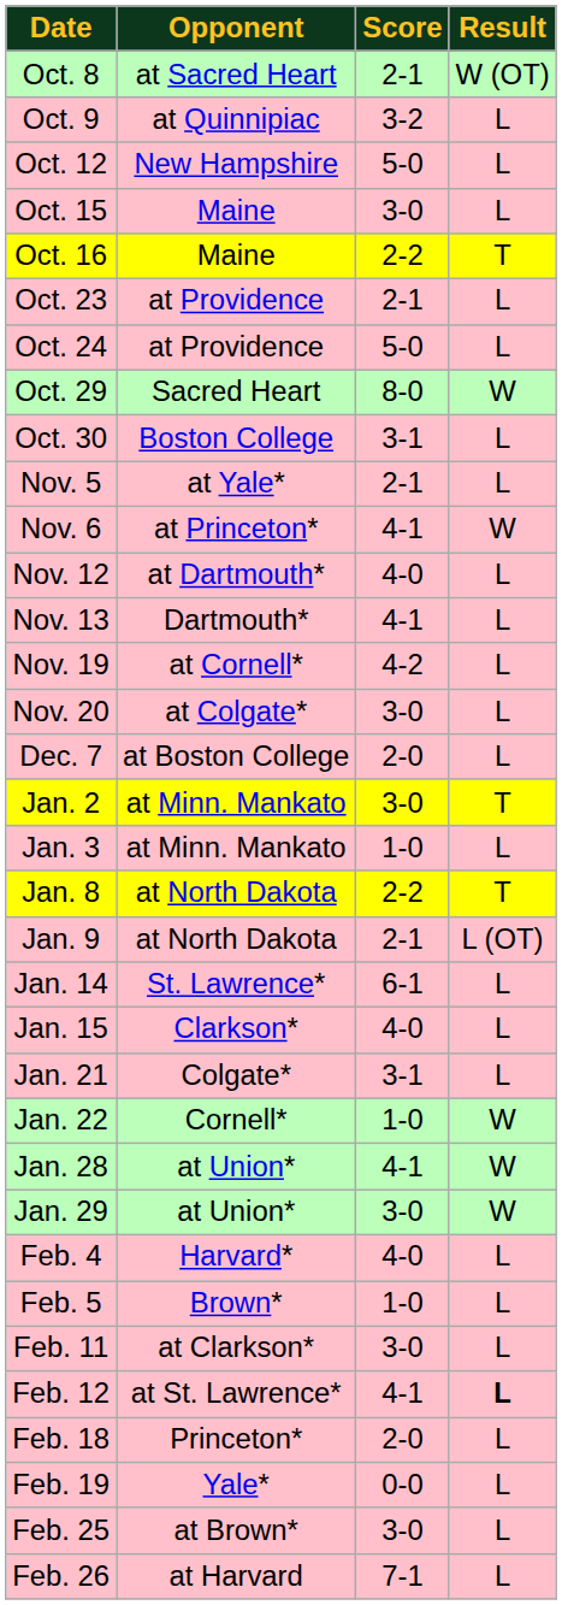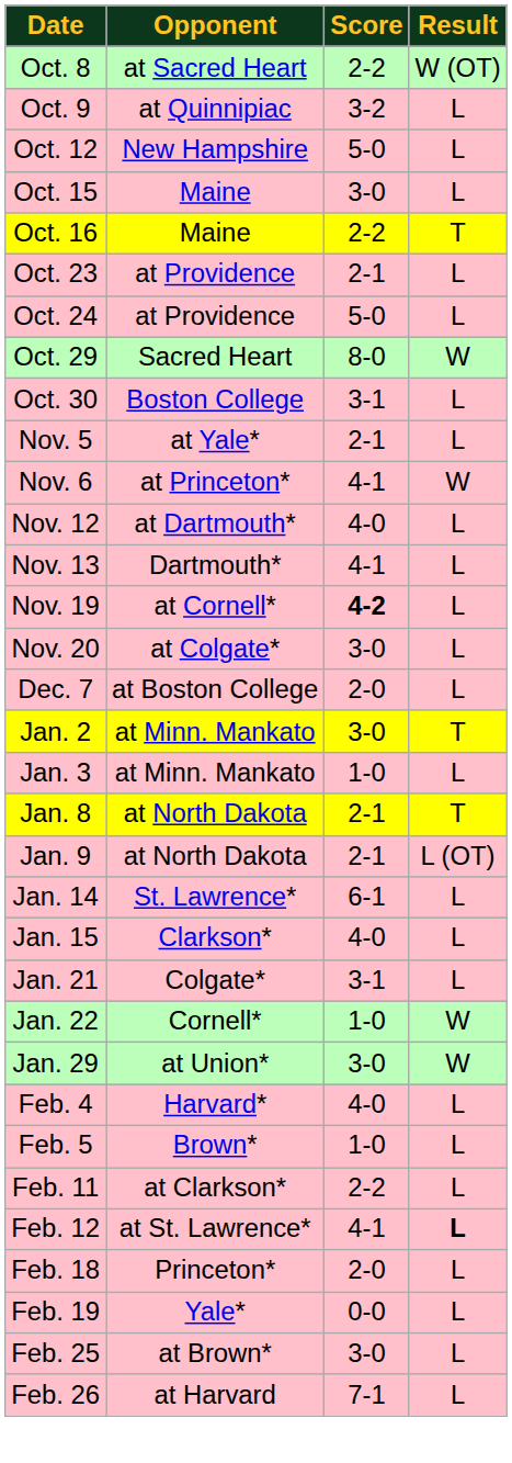 <table class="wikitable">
 <tr align="center"  style="background:#0C371D;color:#ffc322;">
 <td><strong>Date</strong></td>
 <td><strong>Opponent</strong></td>
 <td><strong>Score</strong></td>
 <td><strong>Result</strong></td>
 </tr>
 <tr align="center" bgcolor="bbffbb">
 <td>Oct. 8</td>
 <td>at <a href='#'>Sacred Heart</a></td>
-<td>2-1</td>
+<td>2-2</td>
 <td>W (OT)</td>
 </tr>
 <tr align="center" bgcolor="pink">
 <td>Oct. 9</td>
 <td>at <a href='#'>Quinnipiac</a></td>
 <td>3-2</td>
 <td>L</td>
 </tr>
 <tr align="center" bgcolor="pink">
 <td>Oct. 12</td>
 <td><a href='#'>New Hampshire</a></td>
 <td>5-0</td>
 <td>L</td>
 </tr>
 <tr align="center" bgcolor="pink">
 <td>Oct. 15</td>
 <td><a href='#'>Maine</a></td>
 <td>3-0</td>
 <td>L</td>
 </tr>
 <tr align="center" bgcolor="yellow">
 <td>Oct. 16</td>
 <td>Maine</td>
 <td>2-2</td>
 <td>T</td>
 </tr>
 <tr align="center" bgcolor="pink">
 <td>Oct. 23</td>
 <td>at <a href='#'>Providence</a></td>
 <td>2-1</td>
 <td>L</td>
 </tr>
 <tr align="center" bgcolor="pink">
 <td>Oct. 24</td>
 <td>at Providence</td>
 <td>5-0</td>
 <td>L</td>
 </tr>
 <tr align="center" bgcolor="bbffbb">
 <td>Oct. 29</td>
 <td>Sacred Heart</td>
 <td>8-0</td>
 <td>W</td>
 </tr>
 <tr align="center" bgcolor="pink">
 <td>Oct. 30</td>
 <td><a href='#'>Boston College</a></td>
 <td>3-1</td>
 <td>L</td>
 </tr>
 <tr align="center" bgcolor="pink">
 <td>Nov. 5</td>
 <td>at <a href='#'>Yale</a>*</td>
 <td>2-1</td>
 <td>L</td>
 </tr>
 <tr align="center" bgcolor="pink">
 <td>Nov. 6</td>
 <td>at <a href='#'>Princeton</a>*</td>
 <td>4-1</td>
 <td>W</td>
 </tr>
 <tr align="center" bgcolor="pink">
 <td>Nov. 12</td>
 <td>at <a href='#'>Dartmouth</a>*</td>
 <td>4-0</td>
 <td>L</td>
 </tr>
 <tr align="center" bgcolor="pink">
 <td>Nov. 13</td>
 <td>Dartmouth*</td>
 <td>4-1</td>
 <td>L</td>
 </tr>
 <tr align="center" bgcolor="pink">
 <td>Nov. 19</td>
 <td>at <a href='#'>Cornell</a>*</td>
-<td>4-2</td>
+<td><strong>4-2</strong></td>
 <td>L</td>
 </tr>
 <tr align="center" bgcolor="pink">
 <td>Nov. 20</td>
 <td>at <a href='#'>Colgate</a>*</td>
 <td>3-0</td>
 <td>L</td>
 </tr>
 <tr align="center" bgcolor="pink">
 <td>Dec. 7</td>
 <td>at Boston College</td>
 <td>2-0</td>
 <td>L</td>
 </tr>
 <tr align="center" bgcolor="yellow">
 <td>Jan. 2</td>
 <td>at <a href='#'>Minn. Mankato</a></td>
 <td>3-0</td>
 <td>T</td>
 </tr>
 <tr align="center" bgcolor="pink">
 <td>Jan. 3</td>
 <td>at Minn. Mankato</td>
 <td>1-0</td>
 <td>L</td>
 </tr>
 <tr align="center" bgcolor=" yellow ">
 <td>Jan. 8</td>
 <td>at <a href='#'>North Dakota</a></td>
-<td>2-2</td>
+<td>2-1</td>
 <td>T</td>
 </tr>
 <tr align="center" bgcolor="pink">
 <td>Jan. 9</td>
 <td>at North Dakota</td>
 <td>2-1</td>
 <td>L (OT)</td>
 </tr>
 <tr align="center" bgcolor="pink">
 <td>Jan. 14</td>
 <td><a href='#'>St. Lawrence</a>*</td>
 <td>6-1</td>
 <td>L</td>
 </tr>
 <tr align="center" bgcolor="pink">
 <td>Jan. 15</td>
 <td><a href='#'>Clarkson</a>*</td>
 <td>4-0</td>
 <td>L</td>
 </tr>
 <tr align="center" bgcolor="pink">
 <td>Jan. 21</td>
 <td>Colgate*</td>
 <td>3-1</td>
 <td>L</td>
 </tr>
 <tr align="center" bgcolor="bbffbb">
 <td>Jan. 22</td>
 <td>Cornell*</td>
 <td>1-0</td>
 <td>W</td>
 </tr>
 <tr align="center" bgcolor="bbffbb">
-<td>Jan. 28</td>
-<td>at <a href='#'>Union</a>*</td>
-<td>4-1</td>
-<td>W</td>
-</tr>
-<tr align="center" bgcolor="bbffbb">
 <td>Jan. 29</td>
 <td>at Union*</td>
 <td>3-0</td>
 <td>W</td>
 </tr>
 <tr align="center" bgcolor="pink">
 <td>Feb. 4</td>
 <td><a href='#'>Harvard</a>*</td>
 <td>4-0</td>
 <td>L</td>
 </tr>
 <tr align="center" bgcolor="pink">
 <td>Feb. 5</td>
 <td><a href='#'>Brown</a>*</td>
 <td>1-0</td>
 <td>L</td>
 </tr>
 <tr align="center" bgcolor="pink">
 <td>Feb. 11</td>
 <td>at Clarkson*</td>
-<td>3-0</td>
+<td>2-2</td>
 <td>L</td>
 </tr>
 <tr align="center" bgcolor="pink">
 <td>Feb. 12</td>
 <td>at St. Lawrence*</td>
 <td>4-1</td>
 <td><strong>L</strong></td>
 </tr>
 <tr align="center" bgcolor="pink">
 <td>Feb. 18</td>
 <td>Princeton*</td>
 <td>2-0</td>
 <td>L</td>
 </tr>
 <tr align="center" bgcolor="pink">
 <td>Feb. 19</td>
 <td><a href='#'>Yale</a>*</td>
 <td>0-0</td>
 <td>L</td>
 </tr>
 <tr align="center" bgcolor="pink">
 <td>Feb. 25</td>
 <td>at Brown*</td>
 <td>3-0</td>
 <td>L</td>
 </tr>
 <tr align="center" bgcolor="pink">
 <td>Feb. 26</td>
 <td>at Harvard</td>
 <td>7-1</td>
 <td>L</td>
 </tr>
 </table>
